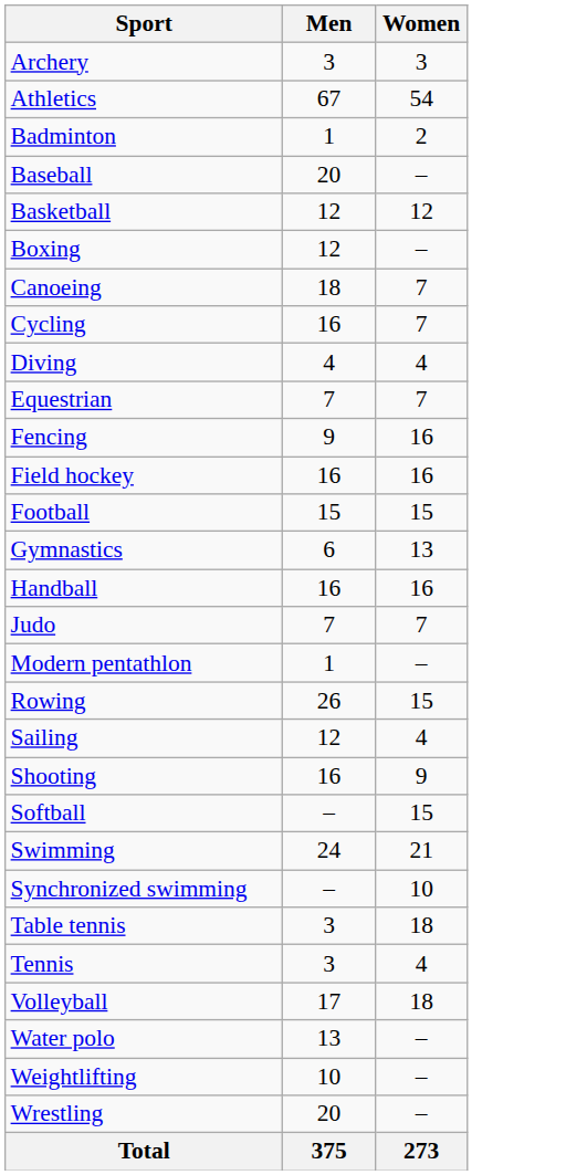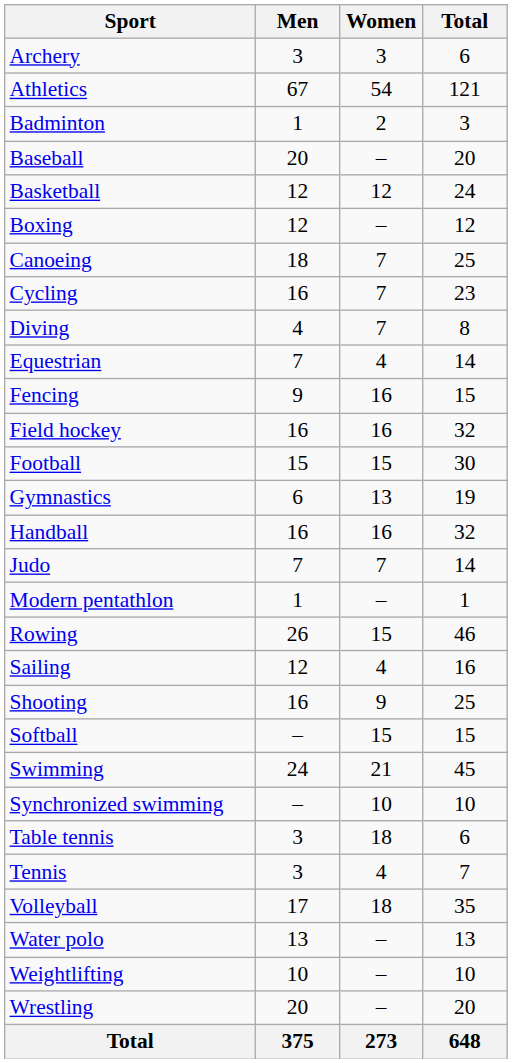 <table class="wikitable sortable" style="text-align:center;">
 <tr>
 <th width=180>Sport</th>
 <th width=55>Men</th>
 <th width=55>Women</th>
+<th width=55>Total</th>
 </tr>
 <tr>
 <td align=left><a href='#'>Archery</a></td>
 <td>3</td>
 <td>3</td>
+<td>6</td>
 </tr>
 <tr>
 <td align=left><a href='#'>Athletics</a></td>
 <td>67</td>
 <td>54</td>
+<td>121</td>
 </tr>
 <tr>
 <td align=left><a href='#'>Badminton</a></td>
 <td>1</td>
 <td>2</td>
+<td>3</td>
 </tr>
 <tr>
 <td align=left><a href='#'>Baseball</a></td>
 <td>20</td>
 <td>–</td>
+<td>20</td>
 </tr>
 <tr>
 <td align=left><a href='#'>Basketball</a></td>
 <td>12</td>
 <td>12</td>
+<td>24</td>
 </tr>
 <tr>
 <td align=left><a href='#'>Boxing</a></td>
 <td>12</td>
 <td>–</td>
+<td>12</td>
 </tr>
 <tr>
 <td align=left><a href='#'>Canoeing</a></td>
 <td>18</td>
 <td>7</td>
+<td>25</td>
 </tr>
 <tr>
 <td align=left><a href='#'>Cycling</a></td>
 <td>16</td>
 <td>7</td>
+<td>23</td>
 </tr>
 <tr>
 <td align=left><a href='#'>Diving</a></td>
 <td>4</td>
-<td>4</td>
+<td>7</td>
+<td>8</td>
 </tr>
 <tr>
 <td align=left><a href='#'>Equestrian</a></td>
 <td>7</td>
-<td>7</td>
+<td>4</td>
+<td>14</td>
 </tr>
 <tr>
 <td align=left><a href='#'>Fencing</a></td>
 <td>9</td>
 <td>16</td>
+<td>15</td>
 </tr>
 <tr>
 <td align=left><a href='#'>Field hockey</a></td>
 <td>16</td>
 <td>16</td>
+<td>32</td>
 </tr>
 <tr>
 <td align=left><a href='#'>Football</a></td>
 <td>15</td>
 <td>15</td>
+<td>30</td>
 </tr>
 <tr>
 <td align=left><a href='#'>Gymnastics</a></td>
 <td>6</td>
 <td>13</td>
+<td>19</td>
 </tr>
 <tr>
 <td align=left><a href='#'>Handball</a></td>
 <td>16</td>
 <td>16</td>
+<td>32</td>
 </tr>
 <tr>
 <td align=left><a href='#'>Judo</a></td>
 <td>7</td>
 <td>7</td>
+<td>14</td>
 </tr>
 <tr>
 <td align=left><a href='#'>Modern pentathlon</a></td>
 <td>1</td>
 <td>–</td>
+<td>1</td>
 </tr>
 <tr>
 <td align=left><a href='#'>Rowing</a></td>
 <td>26</td>
 <td>15</td>
+<td>46</td>
 </tr>
 <tr>
 <td align=left><a href='#'>Sailing</a></td>
 <td>12</td>
 <td>4</td>
+<td>16</td>
 </tr>
 <tr>
 <td align=left><a href='#'>Shooting</a></td>
 <td>16</td>
 <td>9</td>
+<td>25</td>
 </tr>
 <tr>
 <td align=left><a href='#'>Softball</a></td>
 <td>–</td>
+<td>15</td>
 <td>15</td>
 </tr>
 <tr>
 <td align=left><a href='#'>Swimming</a></td>
 <td>24</td>
 <td>21</td>
+<td>45</td>
 </tr>
 <tr>
 <td align=left><a href='#'>Synchronized swimming</a></td>
 <td>–</td>
+<td>10</td>
 <td>10</td>
 </tr>
 <tr>
 <td align=left><a href='#'>Table tennis</a></td>
 <td>3</td>
 <td>18</td>
+<td>6</td>
 </tr>
 <tr>
 <td align=left><a href='#'>Tennis</a></td>
 <td>3</td>
 <td>4</td>
+<td>7</td>
 </tr>
 <tr>
 <td align=left><a href='#'>Volleyball</a></td>
 <td>17</td>
 <td>18</td>
+<td>35</td>
 </tr>
 <tr>
 <td align=left><a href='#'>Water polo</a></td>
 <td>13</td>
 <td>–</td>
+<td>13</td>
 </tr>
 <tr>
 <td align=left><a href='#'>Weightlifting</a></td>
 <td>10</td>
 <td>–</td>
+<td>10</td>
 </tr>
 <tr>
 <td align=left><a href='#'>Wrestling</a></td>
 <td>20</td>
 <td>–</td>
+<td>20</td>
 </tr>
 <tr>
 <th>Total</th>
 <th>375</th>
 <th>273</th>
+<th>648</th>
 </tr>
 </table>
